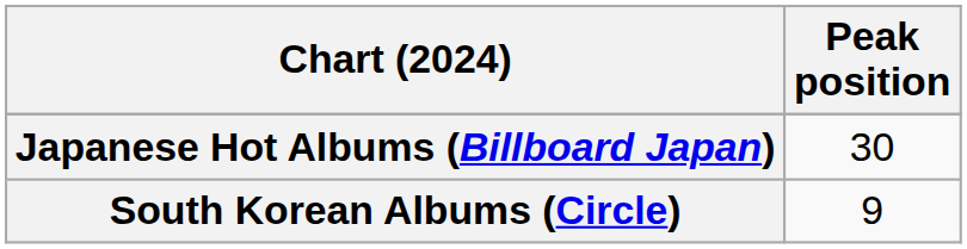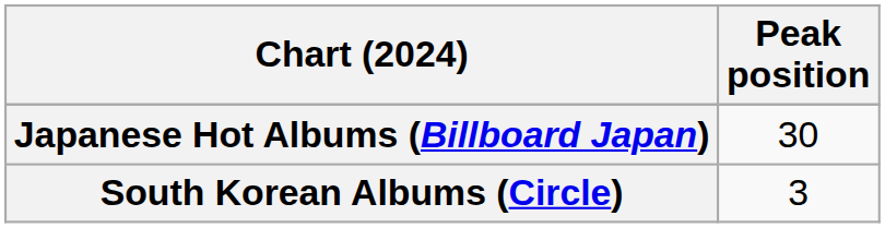 <table class="wikitable sortable plainrowheaders" style="text-align:center">
 <tr>
 <th scope="col">Chart (2024)</th>
 <th scope="col">Peak<br>position</th>
 </tr>
 <tr>
 </tr>
 <tr>
 <th scope="row">Japanese Hot Albums (<em><a href='#'>Billboard Japan</a></em>)</th>
 <td>30</td>
 </tr>
 <tr>
 <th scope="row">South Korean Albums (<a href='#'>Circle</a>)</th>
-<td>9</td>
+<td>3</td>
 </tr>
 </table>
